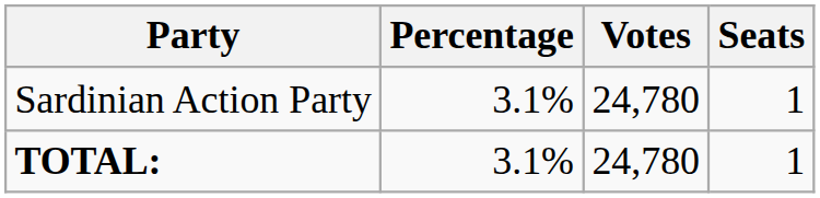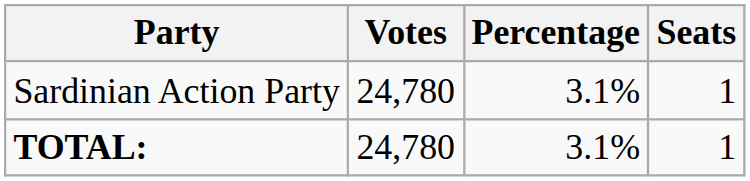 <table class="wikitable mw-collapsible" style="text-align:right">
 <tr>
 <th>Party</th>
+<th>Votes</th>
 <th>Percentage</th>
-<th>Votes</th>
 <th>Seats</th>
 </tr>
 <tr>
 <td style="text-align:left;">Sardinian Action Party</td>
+<td>24,780</td>
 <td>3.1%</td>
-<td>24,780</td>
 <td>1</td>
 </tr>
 <tr>
 <td style="text-align:left;"><strong>TOTAL:</strong></td>
+<td>24,780</td>
 <td>3.1%</td>
-<td>24,780</td>
 <td>1</td>
 </tr>
 </table>
